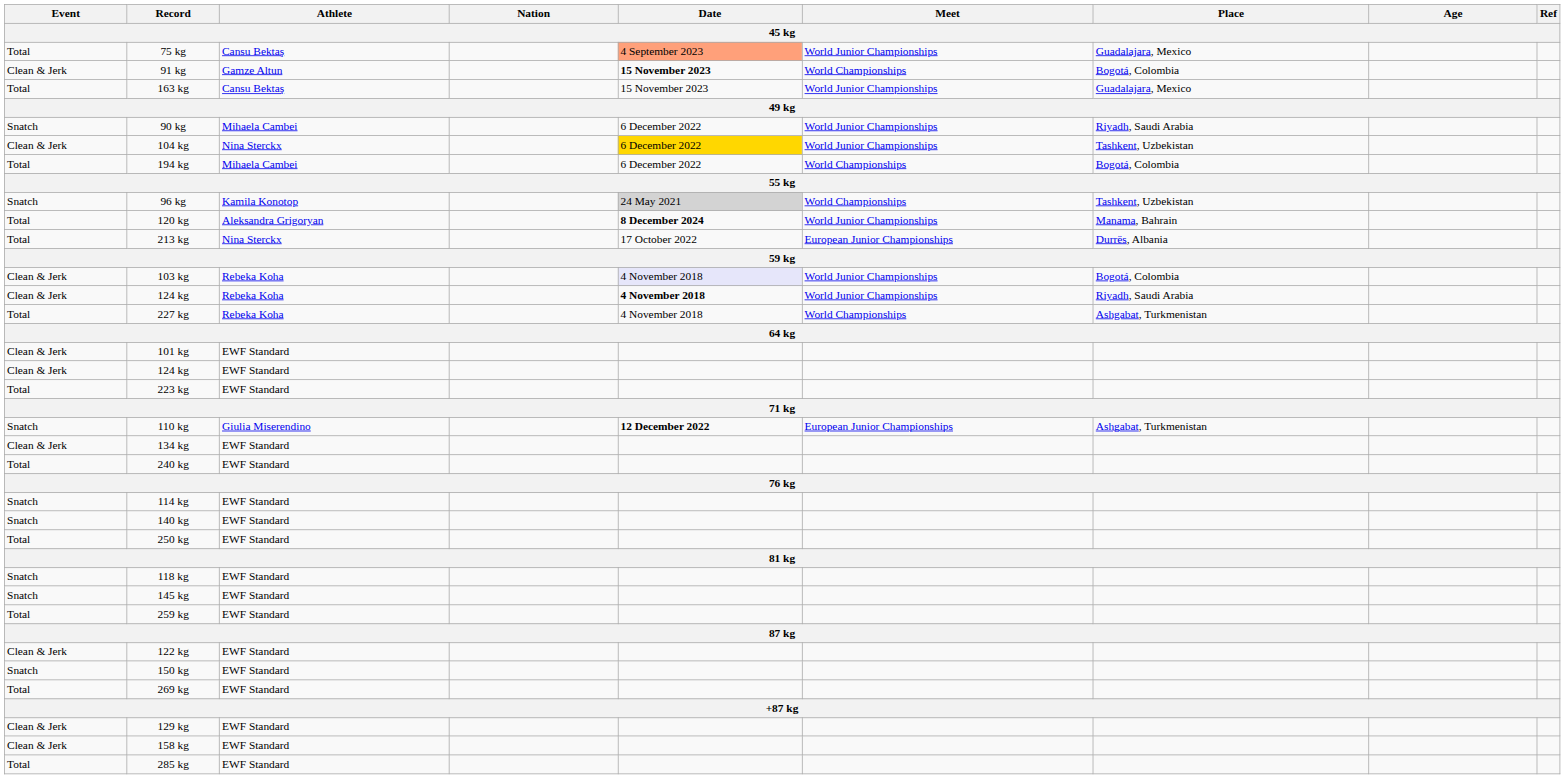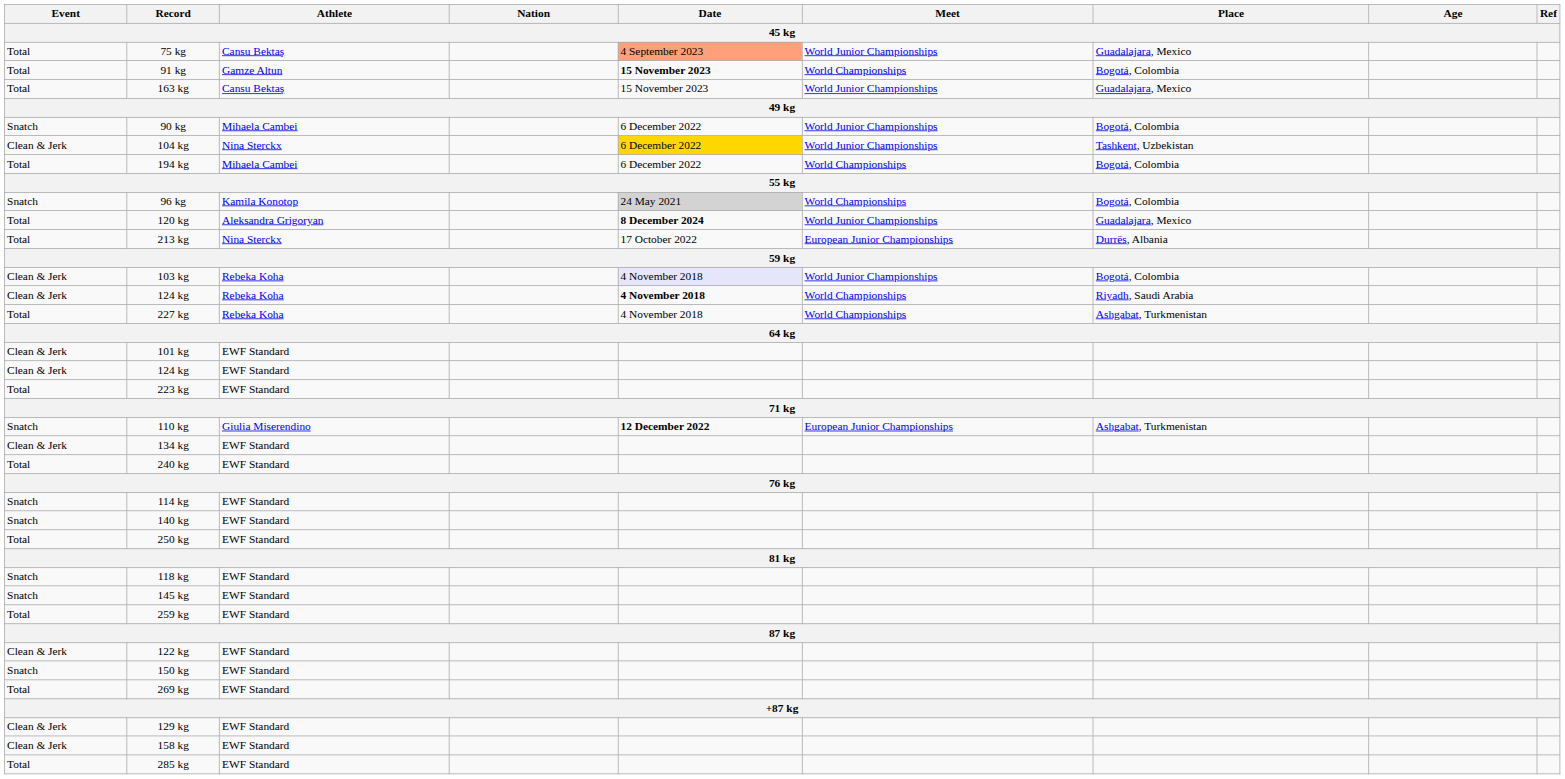 <table class="wikitable" style="font-size:90%;">
 <tr>
 <th width=8%>Event</th>
 <th width=6%>Record</th>
 <th width=15%>Athlete</th>
 <th width=11%>Nation</th>
 <th width=12%>Date</th>
 <th width=19%>Meet</th>
 <th width=18%>Place</th>
 <th width=11%>Age</th>
 <th>Ref</th>
 </tr>
 <tr bgcolor="#DDDDDD">
 <th colspan="9">45 kg</th>
 </tr>
 <tr>
 <td>Total</td>
 <td align=center>75 kg</td>
 <td><a href='#'>Cansu Bektaş</a></td>
 <td></td>
 <td style="background: lightsalmon;">4 September 2023</td>
 <td><a href='#'>World Junior Championships</a></td>
 <td><a href='#'>Guadalajara</a>, Mexico</td>
 <td></td>
 <td></td>
 </tr>
 <tr>
-<td>Clean & Jerk</td>
+<td>Total</td>
 <td align=center>91 kg</td>
 <td><a href='#'>Gamze Altun</a></td>
 <td></td>
 <td><strong>15 November 2023</strong></td>
 <td><a href='#'>World Championships</a></td>
 <td><a href='#'>Bogotá</a>, Colombia</td>
 <td></td>
 <td></td>
 </tr>
 <tr>
 <td>Total</td>
 <td align=center>163 kg</td>
 <td><a href='#'>Cansu Bektaş</a></td>
 <td></td>
 <td>15 November 2023</td>
 <td><a href='#'>World Junior Championships</a></td>
 <td><a href='#'>Guadalajara</a>, Mexico</td>
 <td></td>
 <td></td>
 </tr>
 <tr bgcolor="#DDDDDD">
 <th colspan="9">49 kg</th>
 </tr>
 <tr>
 <td>Snatch</td>
 <td align=center>90 kg</td>
 <td><a href='#'>Mihaela Cambei</a></td>
 <td></td>
 <td>6 December 2022</td>
 <td><a href='#'>World Junior Championships</a></td>
-<td><a href='#'>Riyadh</a>, Saudi Arabia</td>
+<td><a href='#'>Bogotá</a>, Colombia</td>
 <td></td>
 <td></td>
 </tr>
 <tr>
 <td>Clean & Jerk</td>
 <td align=center>104 kg</td>
 <td><a href='#'>Nina Sterckx</a></td>
 <td></td>
 <td style="background: gold;">6 December 2022</td>
 <td><a href='#'>World Junior Championships</a></td>
 <td><a href='#'>Tashkent</a>, Uzbekistan</td>
 <td></td>
 <td></td>
 </tr>
 <tr>
 <td>Total</td>
 <td align=center>194 kg</td>
 <td><a href='#'>Mihaela Cambei</a></td>
 <td></td>
 <td>6 December 2022</td>
 <td><a href='#'>World Championships</a></td>
 <td><a href='#'>Bogotá</a>, Colombia</td>
 <td></td>
 <td></td>
 </tr>
 <tr bgcolor="#DDDDDD">
 <th colspan="9">55 kg</th>
 </tr>
 <tr>
 <td>Snatch</td>
 <td align="center">96 kg</td>
 <td><a href='#'>Kamila Konotop</a></td>
 <td></td>
 <td style="background: lightgrey;">24 May 2021</td>
 <td><a href='#'>World Championships</a></td>
-<td><a href='#'>Tashkent</a>, Uzbekistan</td>
+<td><a href='#'>Bogotá</a>, Colombia</td>
 <td></td>
 <td></td>
 </tr>
 <tr>
 <td>Total</td>
 <td align="center">120 kg</td>
 <td><a href='#'>Aleksandra Grigoryan</a></td>
 <td></td>
 <td><strong>8 December 2024</strong></td>
 <td><a href='#'>World Junior Championships</a></td>
-<td><a href='#'>Manama</a>, Bahrain</td>
+<td><a href='#'>Guadalajara</a>, Mexico</td>
 <td></td>
 <td></td>
 </tr>
 <tr>
 <td>Total</td>
 <td align="center">213 kg</td>
 <td><a href='#'>Nina Sterckx</a></td>
 <td></td>
 <td>17 October 2022</td>
 <td><a href='#'>European Junior Championships</a></td>
 <td><a href='#'>Durrës</a>, Albania</td>
 <td></td>
 <td></td>
 </tr>
 <tr bgcolor="#DDDDDD">
 <th colspan="9">59 kg</th>
 </tr>
 <tr>
 <td>Clean & Jerk</td>
 <td align="center">103 kg</td>
 <td><a href='#'>Rebeka Koha</a></td>
 <td></td>
 <td style="background: lavender;">4 November 2018</td>
 <td><a href='#'>World Junior Championships</a></td>
 <td><a href='#'>Bogotá</a>, Colombia</td>
 <td></td>
 <td></td>
 </tr>
 <tr>
 <td>Clean & Jerk</td>
 <td align="center">124 kg</td>
 <td><a href='#'>Rebeka Koha</a></td>
 <td></td>
 <td><strong>4 November 2018</strong></td>
-<td><a href='#'>World Junior Championships</a></td>
+<td><a href='#'>World Championships</a></td>
 <td><a href='#'>Riyadh</a>, Saudi Arabia</td>
 <td></td>
 <td></td>
 </tr>
 <tr>
 <td>Total</td>
 <td align="center">227 kg</td>
 <td><a href='#'>Rebeka Koha</a></td>
 <td></td>
 <td>4 November 2018</td>
 <td><a href='#'>World Championships</a></td>
 <td><a href='#'>Ashgabat</a>, Turkmenistan</td>
 <td></td>
 <td></td>
 </tr>
 <tr bgcolor="#DDDDDD">
 <th colspan="9">64 kg</th>
 </tr>
 <tr>
 <td>Clean & Jerk</td>
 <td align="center">101 kg</td>
 <td>EWF Standard</td>
 <td></td>
 <td></td>
 <td></td>
 <td></td>
 <td></td>
 <td></td>
 </tr>
 <tr>
 <td>Clean & Jerk</td>
 <td align="center">124 kg</td>
 <td>EWF Standard</td>
 <td></td>
 <td></td>
 <td></td>
 <td></td>
 <td></td>
 <td></td>
 </tr>
 <tr>
 <td>Total</td>
 <td align="center">223 kg</td>
 <td>EWF Standard</td>
 <td></td>
 <td></td>
 <td></td>
 <td></td>
 <td></td>
 <td></td>
 </tr>
 <tr bgcolor="#DDDDDD">
 <th colspan="9">71 kg</th>
 </tr>
 <tr>
 <td>Snatch</td>
 <td align="center">110 kg</td>
 <td><a href='#'>Giulia Miserendino</a></td>
 <td></td>
 <td><strong>12 December 2022</strong></td>
 <td><a href='#'>European Junior Championships</a></td>
 <td><a href='#'>Ashgabat</a>, Turkmenistan</td>
 <td></td>
 <td></td>
 </tr>
 <tr>
 <td>Clean & Jerk</td>
 <td align="center">134 kg</td>
 <td>EWF Standard</td>
 <td></td>
 <td></td>
 <td></td>
 <td></td>
 <td></td>
 <td></td>
 </tr>
 <tr>
 <td>Total</td>
 <td align="center">240 kg</td>
 <td>EWF Standard</td>
 <td></td>
 <td></td>
 <td></td>
 <td></td>
 <td></td>
 <td></td>
 </tr>
 <tr bgcolor="#DDDDDD">
 <th colspan="9">76 kg</th>
 </tr>
 <tr>
 <td>Snatch</td>
 <td align="center">114 kg</td>
 <td>EWF Standard</td>
 <td></td>
 <td></td>
 <td></td>
 <td></td>
 <td></td>
 <td></td>
 </tr>
 <tr>
 <td>Snatch</td>
 <td align="center">140 kg</td>
 <td>EWF Standard</td>
 <td></td>
 <td></td>
 <td></td>
 <td></td>
 <td></td>
 <td></td>
 </tr>
 <tr>
 <td>Total</td>
 <td align="center">250 kg</td>
 <td>EWF Standard</td>
 <td></td>
 <td></td>
 <td></td>
 <td></td>
 <td></td>
 <td></td>
 </tr>
 <tr bgcolor="#DDDDDD">
 <th colspan="9">81 kg</th>
 </tr>
 <tr>
 <td>Snatch</td>
 <td align="center">118 kg</td>
 <td>EWF Standard</td>
 <td></td>
 <td></td>
 <td></td>
 <td></td>
 <td></td>
 <td></td>
 </tr>
 <tr>
 <td>Snatch</td>
 <td align="center">145 kg</td>
 <td>EWF Standard</td>
 <td></td>
 <td></td>
 <td></td>
 <td></td>
 <td></td>
 <td></td>
 </tr>
 <tr>
 <td>Total</td>
 <td align="center">259 kg</td>
 <td>EWF Standard</td>
 <td></td>
 <td></td>
 <td></td>
 <td></td>
 <td></td>
 <td></td>
 </tr>
 <tr bgcolor="#DDDDDD">
 <th colspan="9">87 kg</th>
 </tr>
 <tr>
 <td>Clean & Jerk</td>
 <td align="center">122 kg</td>
 <td>EWF Standard</td>
 <td></td>
 <td></td>
 <td></td>
 <td></td>
 <td></td>
 <td></td>
 </tr>
 <tr>
 <td>Snatch</td>
 <td align="center">150 kg</td>
 <td>EWF Standard</td>
 <td></td>
 <td></td>
 <td></td>
 <td></td>
 <td></td>
 <td></td>
 </tr>
 <tr>
 <td>Total</td>
 <td align="center">269 kg</td>
 <td>EWF Standard</td>
 <td></td>
 <td></td>
 <td></td>
 <td></td>
 <td></td>
 <td></td>
 </tr>
 <tr bgcolor="#DDDDDD">
 <th colspan="9">+87 kg</th>
 </tr>
 <tr>
 <td>Clean & Jerk</td>
 <td align="center">129 kg</td>
 <td>EWF Standard</td>
 <td></td>
 <td></td>
 <td></td>
 <td></td>
 <td></td>
 <td></td>
 </tr>
 <tr>
 <td>Clean & Jerk</td>
 <td align="center">158 kg</td>
 <td>EWF Standard</td>
 <td></td>
 <td></td>
 <td></td>
 <td></td>
 <td></td>
 <td></td>
 </tr>
 <tr>
 <td>Total</td>
 <td align="center">285 kg</td>
 <td>EWF Standard</td>
 <td></td>
 <td></td>
 <td></td>
 <td></td>
 <td></td>
 <td></td>
 </tr>
 </table>
